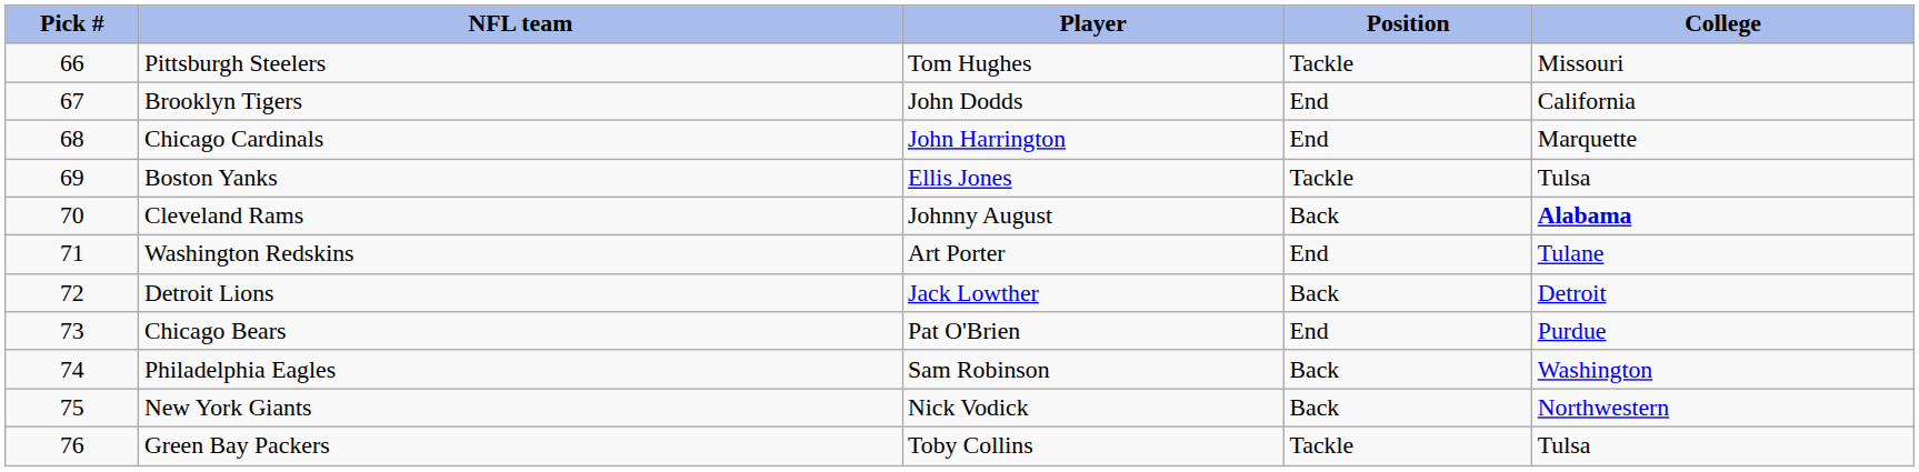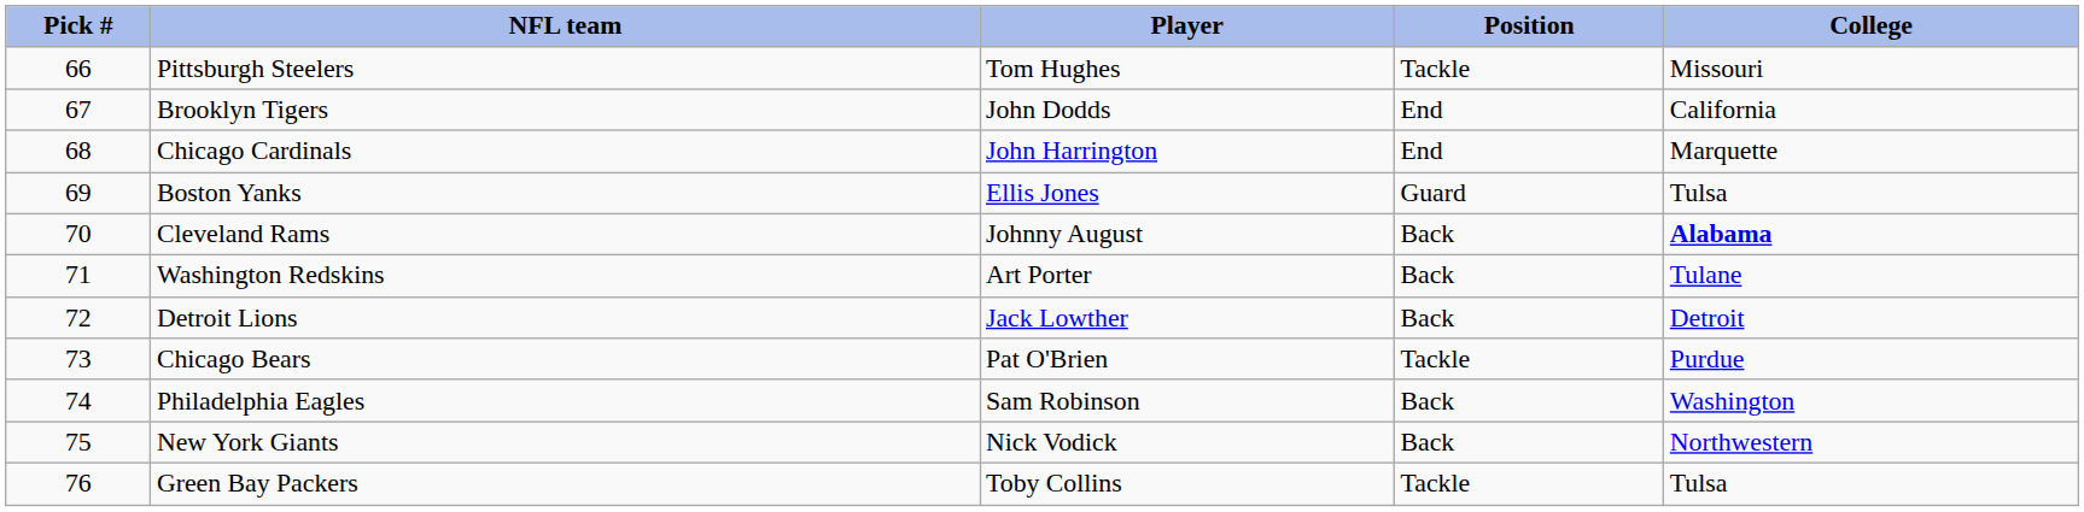 <table class="wikitable sortable sortable" style="width: 100%">
 <tr>
 <th style="background:#A8BDEC;" width=7%>Pick #</th>
 <th width=40% style="background:#A8BDEC;">NFL team</th>
 <th width=20% style="background:#A8BDEC;">Player</th>
 <th width=13% style="background:#A8BDEC;">Position</th>
 <th style="background:#A8BDEC;">College</th>
 </tr>
 <tr>
 <td align=center>66</td>
 <td>Pittsburgh Steelers</td>
 <td>Tom Hughes</td>
 <td>Tackle</td>
 <td>Missouri</td>
 </tr>
 <tr>
 <td align=center>67</td>
 <td>Brooklyn Tigers</td>
 <td>John Dodds</td>
 <td>End</td>
 <td>California</td>
 </tr>
 <tr>
 <td align=center>68</td>
 <td>Chicago Cardinals</td>
 <td><a href='#'>John Harrington</a></td>
 <td>End</td>
 <td>Marquette</td>
 </tr>
 <tr>
 <td align=center>69</td>
 <td>Boston Yanks</td>
 <td><a href='#'>Ellis Jones</a></td>
-<td>Tackle</td>
+<td>Guard</td>
 <td>Tulsa</td>
 </tr>
 <tr>
 <td align=center>70</td>
 <td>Cleveland Rams</td>
 <td>Johnny August</td>
 <td>Back</td>
 <td><strong><a href='#'>Alabama</a></strong></td>
 </tr>
 <tr>
 <td align=center>71</td>
 <td>Washington Redskins</td>
 <td>Art Porter</td>
-<td>End</td>
+<td>Back</td>
 <td><a href='#'>Tulane</a></td>
 </tr>
 <tr>
 <td align=center>72</td>
 <td>Detroit Lions</td>
 <td><a href='#'>Jack Lowther</a></td>
 <td>Back</td>
 <td><a href='#'>Detroit</a></td>
 </tr>
 <tr>
 <td align=center>73</td>
 <td>Chicago Bears</td>
 <td>Pat O'Brien</td>
-<td>End</td>
+<td>Tackle</td>
 <td><a href='#'>Purdue</a></td>
 </tr>
 <tr>
 <td align=center>74</td>
 <td>Philadelphia Eagles</td>
 <td>Sam Robinson</td>
 <td>Back</td>
 <td><a href='#'>Washington</a></td>
 </tr>
 <tr>
 <td align=center>75</td>
 <td>New York Giants</td>
 <td>Nick Vodick</td>
 <td>Back</td>
 <td><a href='#'>Northwestern</a></td>
 </tr>
 <tr>
 <td align=center>76</td>
 <td>Green Bay Packers</td>
 <td>Toby Collins</td>
 <td>Tackle</td>
 <td>Tulsa</td>
 </tr>
 </table>
